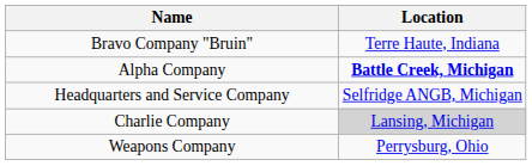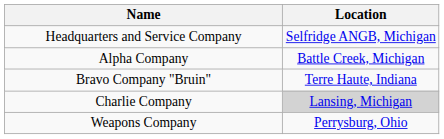 <table class="wikitable" style="text-align: center;">
 <tr>
 <th style="width:20em">Name</th>
 <th>Location</th>
 </tr>
 <tr>
-<td align="center">Bravo Company "Bruin"</td>
-<td><a href='#'>Terre Haute, Indiana</a></td>
+<td align="center">Headquarters and Service Company</td>
+<td><a href='#'>Selfridge ANGB, Michigan</a></td>
 </tr>
 <tr>
 <td align="center">Alpha Company</td>
-<td><strong><a href='#'>Battle Creek, Michigan</a></strong></td>
+<td><a href='#'>Battle Creek, Michigan</a></td>
 </tr>
 <tr>
-<td align="center">Headquarters and Service Company</td>
-<td><a href='#'>Selfridge ANGB, Michigan</a></td>
+<td align="center">Bravo Company "Bruin"</td>
+<td><a href='#'>Terre Haute, Indiana</a></td>
 </tr>
 <tr>
 <td align="center">Charlie Company</td>
 <td style="background: lightgrey;"><a href='#'>Lansing, Michigan</a></td>
 </tr>
 <tr>
 <td align="center">Weapons Company</td>
 <td><a href='#'>Perrysburg, Ohio</a></td>
 </tr>
 </table>
